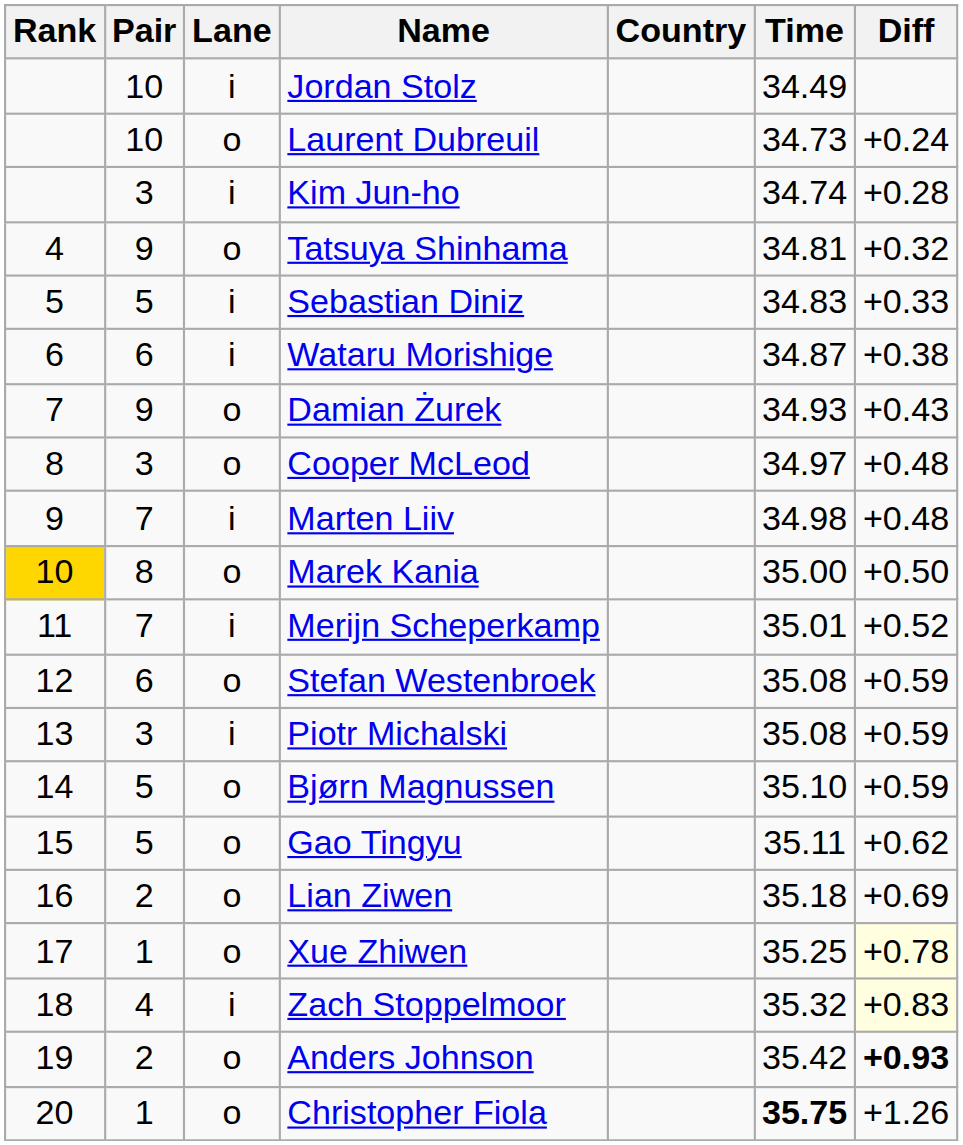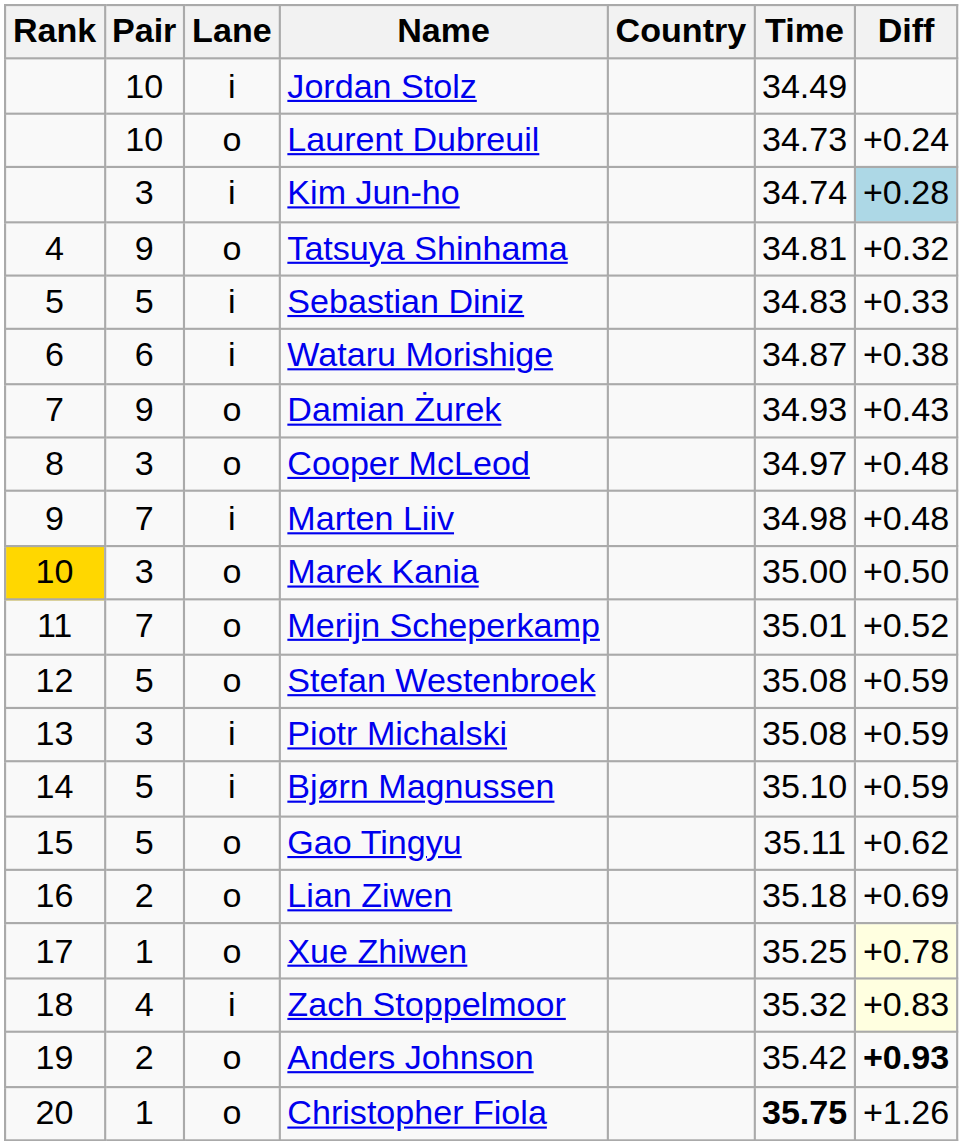 <table class="wikitable sortable" style="text-align:center">
 <tr>
 <th>Rank</th>
 <th>Pair</th>
 <th>Lane</th>
 <th>Name</th>
 <th>Country</th>
 <th>Time</th>
 <th>Diff</th>
 </tr>
 <tr>
 <td></td>
 <td>10</td>
 <td>i</td>
 <td align=left><a href='#'>Jordan Stolz</a></td>
 <td align=left></td>
 <td>34.49</td>
 <td></td>
 </tr>
 <tr>
 <td></td>
 <td>10</td>
 <td>o</td>
 <td align=left><a href='#'>Laurent Dubreuil</a></td>
 <td align=left></td>
 <td>34.73</td>
 <td>+0.24</td>
 </tr>
 <tr>
 <td></td>
 <td>3</td>
 <td>i</td>
 <td align=left><a href='#'>Kim Jun-ho</a></td>
 <td align=left></td>
 <td>34.74</td>
-<td>+0.28</td>
+<td style="background: lightblue;">+0.28</td>
 </tr>
 <tr>
 <td>4</td>
 <td>9</td>
 <td>o</td>
 <td align=left><a href='#'>Tatsuya Shinhama</a></td>
 <td align=left></td>
 <td>34.81</td>
 <td>+0.32</td>
 </tr>
 <tr>
 <td>5</td>
 <td>5</td>
 <td>i</td>
 <td align=left><a href='#'>Sebastian Diniz</a></td>
 <td align=left></td>
 <td>34.83</td>
 <td>+0.33</td>
 </tr>
 <tr>
 <td>6</td>
 <td>6</td>
 <td>i</td>
 <td align=left><a href='#'>Wataru Morishige</a></td>
 <td align=left></td>
 <td>34.87</td>
 <td>+0.38</td>
 </tr>
 <tr>
 <td>7</td>
 <td>9</td>
 <td>o</td>
 <td align=left><a href='#'>Damian Żurek</a></td>
 <td align=left></td>
 <td>34.93</td>
 <td>+0.43</td>
 </tr>
 <tr>
 <td>8</td>
 <td>3</td>
 <td>o</td>
 <td align=left><a href='#'>Cooper McLeod</a></td>
 <td align=left></td>
 <td>34.97</td>
 <td>+0.48</td>
 </tr>
 <tr>
 <td>9</td>
 <td>7</td>
 <td>i</td>
 <td align=left><a href='#'>Marten Liiv</a></td>
 <td align=left></td>
 <td>34.98</td>
 <td>+0.48</td>
 </tr>
 <tr>
 <td style="background: gold;">10</td>
-<td>8</td>
+<td>3</td>
 <td>o</td>
 <td align=left><a href='#'>Marek Kania</a></td>
 <td align=left></td>
 <td>35.00</td>
 <td>+0.50</td>
 </tr>
 <tr>
 <td>11</td>
 <td>7</td>
-<td>i</td>
+<td>o</td>
 <td align=left><a href='#'>Merijn Scheperkamp</a></td>
 <td align=left></td>
 <td>35.01</td>
 <td>+0.52</td>
 </tr>
 <tr>
 <td>12</td>
-<td>6</td>
+<td>5</td>
 <td>o</td>
 <td align=left><a href='#'>Stefan Westenbroek</a></td>
 <td align=left></td>
 <td>35.08</td>
 <td>+0.59</td>
 </tr>
 <tr>
 <td>13</td>
 <td>3</td>
 <td>i</td>
 <td align=left><a href='#'>Piotr Michalski</a></td>
 <td align=left></td>
 <td>35.08</td>
 <td>+0.59</td>
 </tr>
 <tr>
 <td>14</td>
 <td>5</td>
-<td>o</td>
+<td>i</td>
 <td align=left><a href='#'>Bjørn Magnussen</a></td>
 <td align=left></td>
 <td>35.10</td>
 <td>+0.59</td>
 </tr>
 <tr>
 <td>15</td>
 <td>5</td>
 <td>o</td>
 <td align=left><a href='#'>Gao Tingyu</a></td>
 <td align=left></td>
 <td>35.11</td>
 <td>+0.62</td>
 </tr>
 <tr>
 <td>16</td>
 <td>2</td>
 <td>o</td>
 <td align=left><a href='#'>Lian Ziwen</a></td>
 <td align=left></td>
 <td>35.18</td>
 <td>+0.69</td>
 </tr>
 <tr>
 <td>17</td>
 <td>1</td>
 <td>o</td>
 <td align=left><a href='#'>Xue Zhiwen</a></td>
 <td align=left></td>
 <td>35.25</td>
 <td style="background: lightyellow;">+0.78</td>
 </tr>
 <tr>
 <td>18</td>
 <td>4</td>
 <td>i</td>
 <td align=left><a href='#'>Zach Stoppelmoor</a></td>
 <td align=left></td>
 <td>35.32</td>
 <td style="background: lightyellow;">+0.83</td>
 </tr>
 <tr>
 <td>19</td>
 <td>2</td>
 <td>o</td>
 <td align=left><a href='#'>Anders Johnson</a></td>
 <td align=left></td>
 <td>35.42</td>
 <td><strong>+0.93</strong></td>
 </tr>
 <tr>
 <td>20</td>
 <td>1</td>
 <td>o</td>
 <td align=left><a href='#'>Christopher Fiola</a></td>
 <td align=left></td>
 <td><strong>35.75</strong></td>
 <td>+1.26</td>
 </tr>
 </table>
